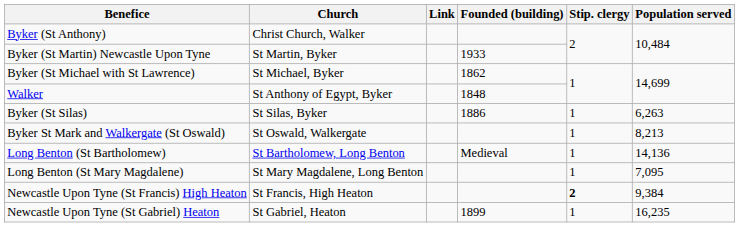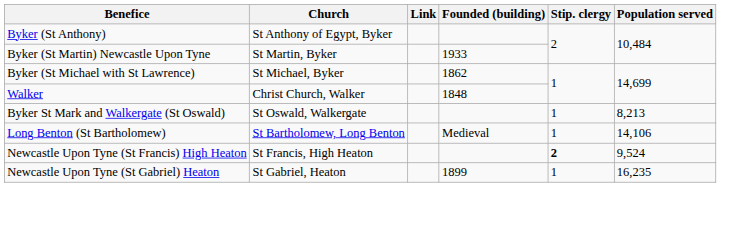 <table class="wikitable">
 <tr>
 <th>Benefice</th>
 <th>Church</th>
 <th>Link</th>
 <th>Founded (building)</th>
 <th>Stip. clergy</th>
 <th>Population served</th>
 </tr>
 <tr>
 <td><a href='#'>Byker</a> (St Anthony)</td>
-<td>Christ Church, Walker</td>
+<td>St Anthony of Egypt, Byker</td>
 <td></td>
 <td></td>
 <td rowspan="2">2</td>
 <td rowspan="2">10,484</td>
 </tr>
 <tr>
 <td>Byker (St Martin) Newcastle Upon Tyne</td>
 <td>St Martin, Byker</td>
 <td></td>
 <td>1933</td>
 </tr>
 <tr>
 <td>Byker (St Michael with St Lawrence)</td>
 <td>St Michael, Byker</td>
 <td></td>
 <td>1862</td>
 <td rowspan="2">1</td>
 <td rowspan="2">14,699</td>
 </tr>
 <tr>
 <td><a href='#'>Walker</a></td>
-<td>St Anthony of Egypt, Byker</td>
+<td>Christ Church, Walker</td>
 <td></td>
 <td>1848</td>
-</tr>
-<tr>
-<td>Byker (St Silas)</td>
-<td>St Silas, Byker</td>
-<td></td>
-<td>1886</td>
-<td>1</td>
-<td>6,263</td>
 </tr>
 <tr>
 <td>Byker St Mark and <a href='#'>Walkergate</a> (St Oswald)</td>
 <td>St Oswald, Walkergate</td>
 <td></td>
 <td></td>
 <td>1</td>
 <td>8,213</td>
 </tr>
 <tr>
 <td><a href='#'>Long Benton</a> (St Bartholomew)</td>
 <td><a href='#'>St Bartholomew, Long Benton</a></td>
 <td></td>
 <td>Medieval</td>
 <td>1</td>
-<td>14,136</td>
-</tr>
-<tr>
-<td>Long Benton (St Mary Magdalene)</td>
-<td>St Mary Magdalene, Long Benton</td>
-<td></td>
-<td></td>
-<td>1</td>
-<td>7,095</td>
+<td>14,106</td>
 </tr>
 <tr>
 <td>Newcastle Upon Tyne (St Francis) <a href='#'>High Heaton</a></td>
 <td>St Francis, High Heaton</td>
 <td></td>
 <td></td>
 <td><strong>2</strong></td>
-<td>9,384</td>
+<td>9,524</td>
 </tr>
 <tr>
 <td>Newcastle Upon Tyne (St Gabriel) <a href='#'>Heaton</a></td>
 <td>St Gabriel, Heaton</td>
 <td></td>
 <td>1899</td>
 <td>1</td>
 <td>16,235</td>
 </tr>
 </table>
